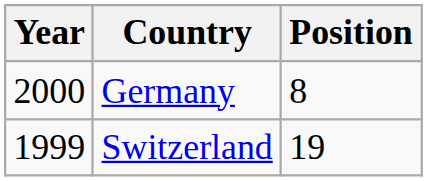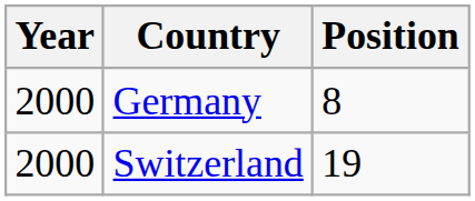 <table class="wikitable">
 <tr>
 <th>Year</th>
 <th>Country</th>
 <th>Position</th>
 </tr>
 <tr>
 <td>2000</td>
 <td><a href='#'>Germany</a></td>
 <td>8</td>
 </tr>
 <tr>
-<td>1999</td>
+<td>2000</td>
 <td><a href='#'>Switzerland</a></td>
 <td>19</td>
 </tr>
 </table>
